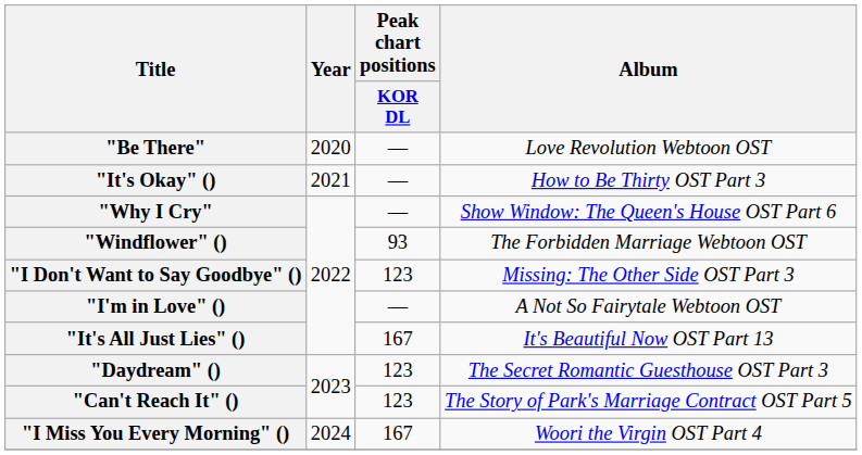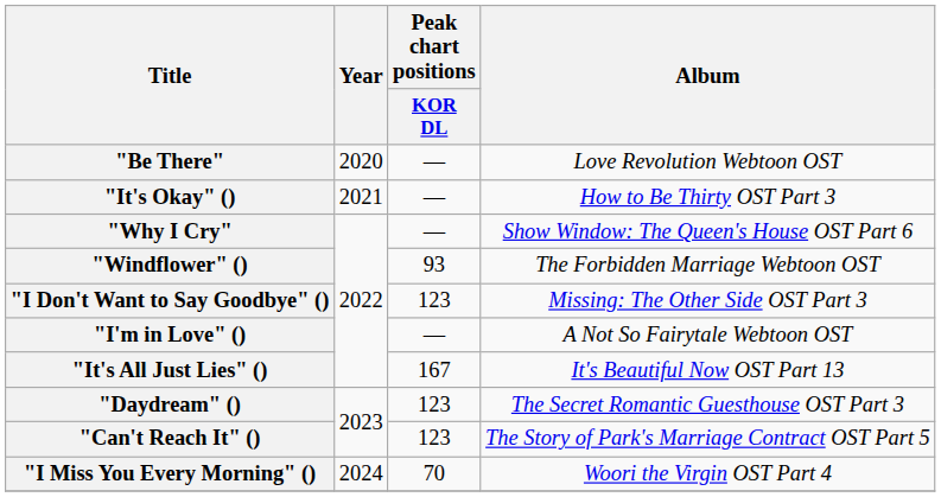 <table class="wikitable plainrowheaders" style="text-align:center">
 <tr>
 <th scope="col" rowspan="2">Title</th>
 <th scope="col" rowspan="2">Year</th>
 <th scope="col">Peak chart positions</th>
 <th scope="col" rowspan="2">Album</th>
 </tr>
 <tr>
 <th scope="col" style="font-size:90%; width:2.5em"><a href='#'>KOR<br>DL</a><br></th>
 </tr>
 <tr>
 <th scope="row">"Be There"</th>
 <td>2020</td>
 <td>—</td>
 <td><em>Love Revolution Webtoon OST</em></td>
 </tr>
 <tr>
 <th scope="row">"It's Okay" ()</th>
 <td>2021</td>
 <td>—</td>
 <td><em><a href='#'>How to Be Thirty</a> OST Part 3</em></td>
 </tr>
 <tr>
 <th scope="row">"Why I Cry"</th>
 <td rowspan="5">2022</td>
 <td>—</td>
 <td><em><a href='#'>Show Window: The Queen's House</a> OST Part 6</em></td>
 </tr>
 <tr>
 <th scope="row">"Windflower" ()</th>
 <td>93</td>
 <td><em>The Forbidden Marriage Webtoon OST</em></td>
 </tr>
 <tr>
 <th scope="row">"I Don't Want to Say Goodbye" ()</th>
 <td>123</td>
 <td><em><a href='#'>Missing: The Other Side</a> OST Part 3</em></td>
 </tr>
 <tr>
 <th scope="row">"I'm in Love" ()</th>
 <td>—</td>
 <td><em>A Not So Fairytale Webtoon OST</em></td>
 </tr>
 <tr>
 <th scope="row">"It's All Just Lies" ()</th>
 <td>167</td>
 <td><em><a href='#'>It's Beautiful Now</a> OST Part 13</em></td>
 </tr>
 <tr>
 <th scope="row">"Daydream" ()</th>
 <td rowspan="2">2023</td>
 <td>123</td>
 <td><em><a href='#'>The Secret Romantic Guesthouse</a> OST Part 3</em></td>
 </tr>
 <tr>
 <th scope="row">"Can't Reach It" ()</th>
 <td>123</td>
 <td><em><a href='#'>The Story of Park's Marriage Contract</a> OST Part 5</em></td>
 </tr>
 <tr>
 <th scope="row">"I Miss You Every Morning" ()</th>
 <td>2024</td>
-<td>167</td>
+<td>70</td>
 <td><em><a href='#'>Woori the Virgin</a> OST Part 4</em></td>
 </tr>
 <tr>
 </tr>
 </table>
